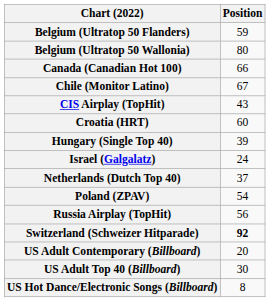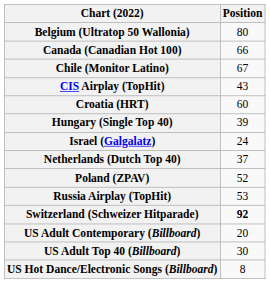 <table class="wikitable sortable plainrowheaders" style="text-align:center">
 <tr>
 <th scope="col">Chart (2022)</th>
 <th scope="col">Position</th>
-</tr>
-<tr>
-<th scope="row">Belgium (Ultratop 50 Flanders)</th>
-<td>59</td>
 </tr>
 <tr>
 <th scope="row">Belgium (Ultratop 50 Wallonia)</th>
 <td>80</td>
 </tr>
 <tr>
 <th scope="row">Canada (Canadian Hot 100)</th>
 <td>66</td>
 </tr>
 <tr>
 <th scope="row">Chile (Monitor Latino)</th>
 <td>67</td>
 </tr>
 <tr>
 <th scope="row"><a href='#'>CIS</a> Airplay (TopHit)</th>
 <td>43</td>
 </tr>
 <tr>
 <th scope="row">Croatia (HRT)</th>
 <td>60</td>
 </tr>
 <tr>
 <th scope="row">Hungary (Single Top 40)</th>
 <td>39</td>
 </tr>
 <tr>
 <th scope="row">Israel (<a href='#'>Galgalatz</a>)</th>
 <td>24</td>
 </tr>
 <tr>
 <th scope="row">Netherlands (Dutch Top 40)</th>
 <td>37</td>
 </tr>
 <tr>
 <th scope="row">Poland (ZPAV)</th>
-<td>54</td>
+<td>52</td>
 </tr>
 <tr>
 <th scope="row">Russia Airplay (TopHit)</th>
-<td>56</td>
+<td>53</td>
 </tr>
 <tr>
 <th scope="row">Switzerland (Schweizer Hitparade)</th>
 <td><strong>92</strong></td>
 </tr>
 <tr>
 <th scope="row">US Adult Contemporary (<em>Billboard</em>)</th>
 <td>20</td>
 </tr>
 <tr>
 <th scope="row">US Adult Top 40 (<em>Billboard</em>)</th>
 <td>30</td>
 </tr>
 <tr>
 <th scope="row">US Hot Dance/Electronic Songs (<em>Billboard</em>)</th>
 <td>8</td>
 </tr>
 </table>
